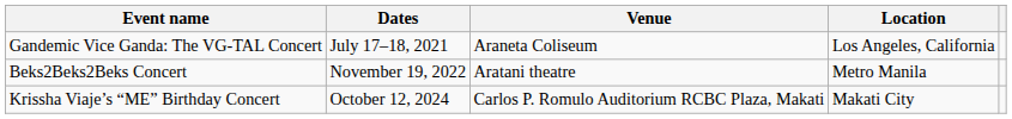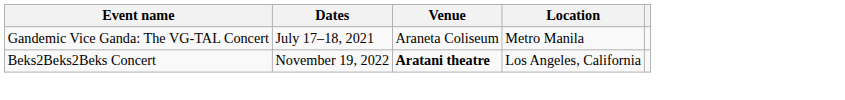 <table class="wikitable">
 <tr>
 <th>Event name</th>
 <th>Dates</th>
 <th>Venue</th>
 <th>Location</th>
 <th></th>
 </tr>
 <tr>
 <td>Gandemic Vice Ganda: The VG-TAL Concert</td>
 <td>July 17–18, 2021</td>
 <td>Araneta Coliseum</td>
-<td>Los Angeles, California</td>
+<td>Metro Manila</td>
 <td></td>
 </tr>
 <tr>
 <td>Beks2Beks2Beks Concert</td>
 <td>November 19, 2022</td>
-<td>Aratani theatre</td>
-<td>Metro Manila</td>
-<td></td>
-</tr>
-<tr>
-<td>Krissha Viaje’s “ME” Birthday Concert</td>
-<td>October 12, 2024</td>
-<td>Carlos P. Romulo Auditorium RCBC Plaza, Makati</td>
-<td>Makati City</td>
+<td><strong>Aratani theatre</strong></td>
+<td>Los Angeles, California</td>
 <td></td>
 </tr>
 </table>
